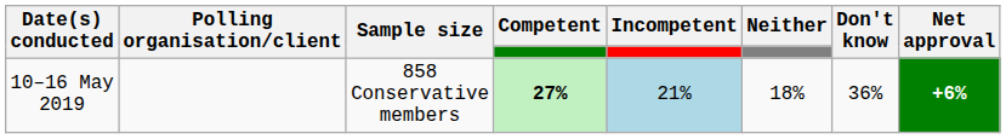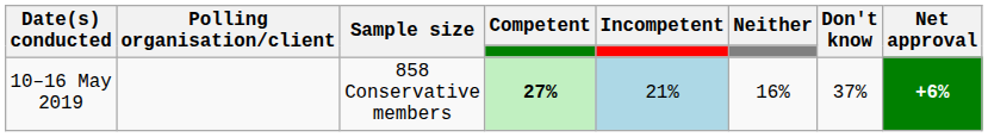 <table class="wikitable collapsible sortable" style="text-align:center;font-size:95%;line-height:14px;">
 <tr>
 <th rowspan="2" style="width:125px;">Date(s)<br>conducted</th>
 <th rowspan="2" style="width:200px;">Polling organisation/client</th>
 <th rowspan="2" style="width:60px;">Sample size</th>
 <th class="unsortable" style="width:80px;">Competent</th>
 <th class="unsortable" style="width: 80px;">Incompetent</th>
 <th class="unsortable" style="width:80px;">Neither</th>
 <th rowspan="2" class="unsortable" style="width:80px;">Don't know</th>
 <th rowspan="2" class="unsortable" style="width:20px;">Net approval</th>
 </tr>
 <tr>
 <th class="unsortable" style="background:green;width:60px;"></th>
 <th class="unsortable" style="background:red;width:60px;"></th>
 <th class="unsortable" style="background:grey;width:60px;"></th>
 </tr>
 <tr>
 <td>10–16 May 2019</td>
 <td></td>
 <td>858 Conservative members</td>
 <td style="background:#C1F0C1"><strong>27%</strong></td>
 <td style="background: lightblue;">21%</td>
-<td>18%</td>
-<td>36%</td>
+<td>16%</td>
+<td>37%</td>
 <td style="background:green;color:white;"><strong>+6%</strong></td>
 </tr>
 </table>
